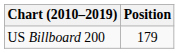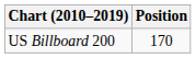 <table class="wikitable">
 <tr>
 <th scope="col">Chart (2010–2019)</th>
 <th scope="col">Position</th>
 </tr>
 <tr>
 <td>US <em>Billboard</em> 200</td>
-<td style="text-align:center">179</td>
+<td style="text-align:center">170</td>
 </tr>
 </table>
